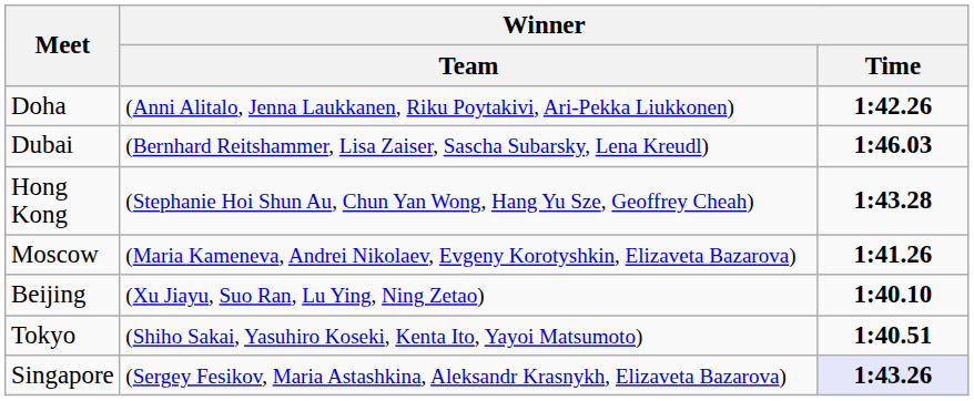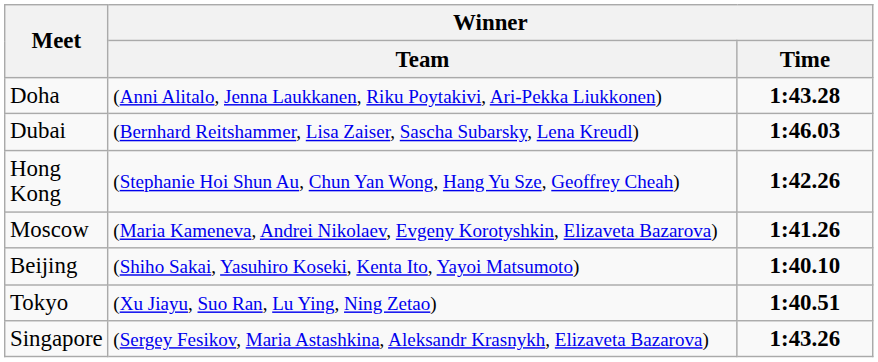 <table class="wikitable">
 <tr>
 <th rowspan="2">Meet</th>
 <th colspan="6">Winner</th>
 </tr>
 <tr>
 <th width=550>Team</th>
 <th width=100>Time</th>
 </tr>
 <tr>
 <td>Doha</td>
 <td> <small>(<a href='#'>Anni Alitalo</a>, <a href='#'>Jenna Laukkanen</a>, <a href='#'>Riku Poytakivi</a>, <a href='#'>Ari-Pekka Liukkonen</a>)</small></td>
-<td align=center><strong>1:42.26</strong></td>
+<td align=center><strong>1:43.28</strong></td>
 </tr>
 <tr>
 <td>Dubai</td>
 <td> <small>(<a href='#'>Bernhard Reitshammer</a>, <a href='#'>Lisa Zaiser</a>, <a href='#'>Sascha Subarsky</a>, <a href='#'>Lena Kreudl</a>)</small></td>
 <td align=center><strong>1:46.03</strong></td>
 </tr>
 <tr>
 <td>Hong Kong</td>
 <td> <small>(<a href='#'>Stephanie Hoi Shun Au</a>, <a href='#'>Chun Yan Wong</a>, <a href='#'>Hang Yu Sze</a>, <a href='#'>Geoffrey Cheah</a>)</small></td>
-<td align=center><strong>1:43.28</strong></td>
+<td align=center><strong>1:42.26</strong></td>
 </tr>
 <tr>
 <td>Moscow</td>
 <td> <small>(<a href='#'>Maria Kameneva</a>, <a href='#'>Andrei Nikolaev</a>, <a href='#'>Evgeny Korotyshkin</a>, <a href='#'>Elizaveta Bazarova</a>)</small></td>
 <td align=center><strong>1:41.26</strong></td>
 </tr>
 <tr>
 <td>Beijing</td>
-<td> <small>(<a href='#'>Xu Jiayu</a>, <a href='#'>Suo Ran</a>, <a href='#'>Lu Ying</a>, <a href='#'>Ning Zetao</a>)</small></td>
+<td> <small>(<a href='#'>Shiho Sakai</a>, <a href='#'>Yasuhiro Koseki</a>, <a href='#'>Kenta Ito</a>, <a href='#'>Yayoi Matsumoto</a>)</small></td>
 <td align=center><strong>1:40.10</strong></td>
 </tr>
 <tr>
 <td>Tokyo</td>
-<td> <small>(<a href='#'>Shiho Sakai</a>, <a href='#'>Yasuhiro Koseki</a>, <a href='#'>Kenta Ito</a>, <a href='#'>Yayoi Matsumoto</a>)</small></td>
+<td> <small>(<a href='#'>Xu Jiayu</a>, <a href='#'>Suo Ran</a>, <a href='#'>Lu Ying</a>, <a href='#'>Ning Zetao</a>)</small></td>
 <td align=center><strong>1:40.51</strong></td>
 </tr>
 <tr>
 <td>Singapore</td>
 <td> <small>(<a href='#'>Sergey Fesikov</a>, <a href='#'>Maria Astashkina</a>, <a href='#'>Aleksandr Krasnykh</a>, <a href='#'>Elizaveta Bazarova</a>)</small></td>
-<td align=center style="background: lavender;"><strong>1:43.26</strong></td>
+<td align=center><strong>1:43.26</strong></td>
 </tr>
 </table>
